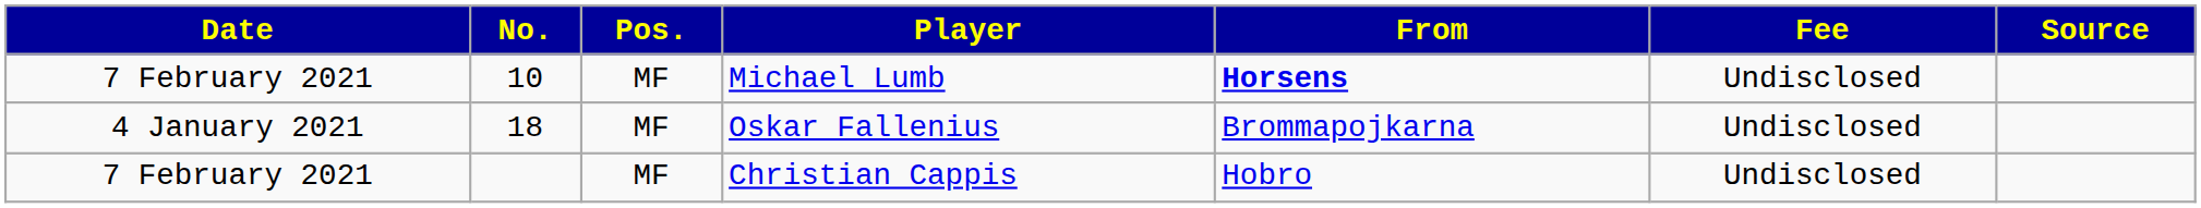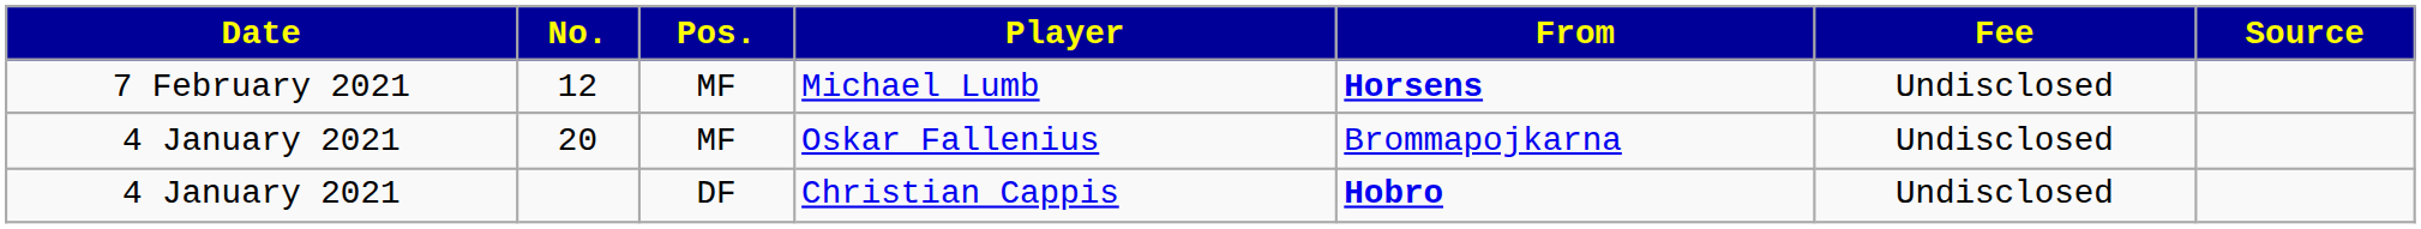 <table class="wikitable sortable" style="text-align:center;width:75%;">
 <tr>
 <th scope="col" style="background:#000099;color:#FFFF00">Date</th>
 <th scope="col" style="background:#000099;color:#FFFF00">No.</th>
 <th scope="col" style="background:#000099;color:#FFFF00">Pos.</th>
 <th scope="col" style="background:#000099;color:#FFFF00">Player</th>
 <th scope="col" style="background:#000099;color:#FFFF00">From</th>
 <th scope="col" style="background:#000099;color:#FFFF00" data-sort-type="currency">Fee</th>
 <th scope="col" class="unsortable" style="background:#000099;color:#FFFF00">Source</th>
 </tr>
 <tr>
 <td>7 February 2021</td>
-<td>10</td>
+<td>12</td>
 <td>MF</td>
 <td align=left> <a href='#'>Michael Lumb</a></td>
 <td align=left><strong> <a href='#'>Horsens</a></strong></td>
 <td>Undisclosed</td>
 <td></td>
 </tr>
 <tr>
 <td>4 January 2021</td>
-<td>18</td>
+<td>20</td>
 <td>MF</td>
 <td align=left> <a href='#'>Oskar Fallenius</a></td>
 <td align=left> <a href='#'>Brommapojkarna</a></td>
 <td>Undisclosed</td>
 <td></td>
 </tr>
 <tr>
-<td>7 February 2021</td>
+<td>4 January 2021</td>
 <td></td>
-<td>MF</td>
+<td>DF</td>
 <td align=left> <a href='#'>Christian Cappis</a></td>
-<td align=left> <a href='#'>Hobro</a></td>
+<td align=left><strong> <a href='#'>Hobro</a></strong></td>
 <td>Undisclosed</td>
 <td></td>
 </tr>
 </table>
